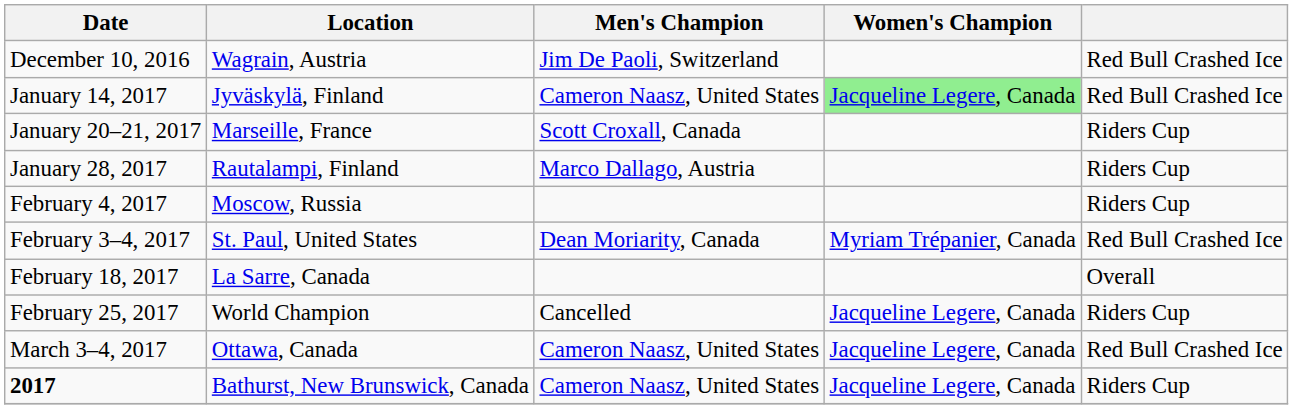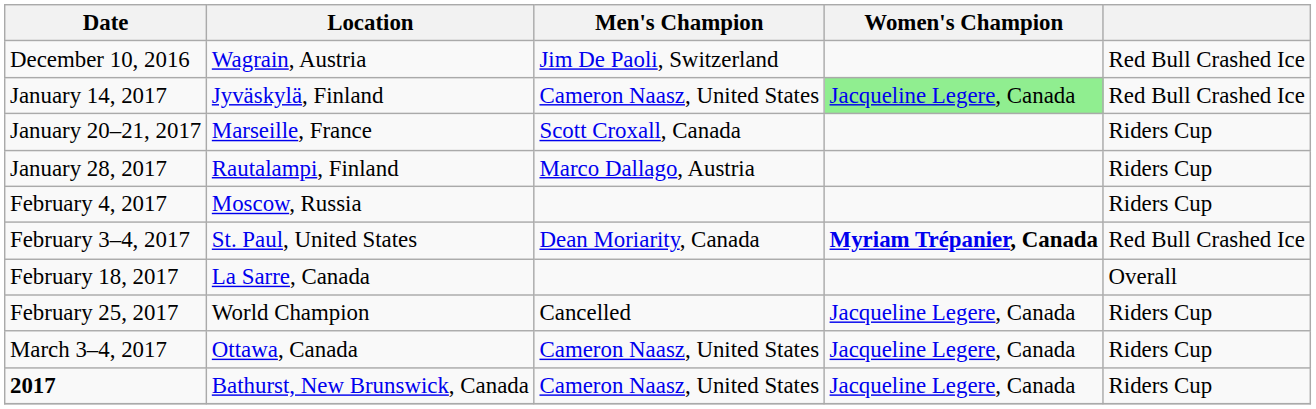 <table class="wikitable">
 <tr>
 <th>Date</th>
 <th>Location</th>
 <th>Men's Champion</th>
 <th>Women's Champion</th>
 <th></th>
 </tr>
 <tr>
 <td>December 10, 2016</td>
 <td><a href='#'>Wagrain</a>, Austria</td>
 <td><a href='#'>Jim De Paoli</a>, Switzerland</td>
 <td></td>
 <td>Red Bull Crashed Ice</td>
 </tr>
 <tr>
 <td>January 14, 2017</td>
 <td><a href='#'>Jyväskylä</a>, Finland</td>
 <td><a href='#'>Cameron Naasz</a>, United States</td>
 <td style="background: lightgreen;"><a href='#'>Jacqueline Legere</a>, Canada</td>
 <td>Red Bull Crashed Ice</td>
 </tr>
 <tr>
 <td>January 20–21, 2017</td>
 <td><a href='#'>Marseille</a>, France</td>
 <td><a href='#'>Scott Croxall</a>, Canada</td>
 <td></td>
 <td>Riders Cup</td>
 </tr>
 <tr>
 <td>January 28, 2017</td>
 <td><a href='#'>Rautalampi</a>, Finland</td>
 <td><a href='#'>Marco Dallago</a>, Austria</td>
 <td></td>
 <td>Riders Cup</td>
 </tr>
 <tr>
 <td>February 4, 2017</td>
 <td><a href='#'>Moscow</a>, Russia</td>
 <td></td>
 <td></td>
 <td>Riders Cup</td>
 </tr>
 <tr>
 <td>February 3–4, 2017</td>
 <td><a href='#'>St. Paul</a>, United States</td>
 <td><a href='#'>Dean Moriarity</a>, Canada</td>
-<td><a href='#'>Myriam Trépanier</a>, Canada</td>
+<td><strong><a href='#'>Myriam Trépanier</a>, Canada</strong></td>
 <td>Red Bull Crashed Ice</td>
 </tr>
 <tr>
 <td>February 18, 2017</td>
 <td><a href='#'>La Sarre</a>, Canada</td>
 <td></td>
 <td></td>
 <td>Overall</td>
 </tr>
 <tr>
 <td>February 25, 2017</td>
 <td>World Champion</td>
 <td>Cancelled</td>
 <td><a href='#'>Jacqueline Legere</a>, Canada</td>
 <td>Riders Cup</td>
 </tr>
 <tr>
 <td>March 3–4, 2017</td>
 <td><a href='#'>Ottawa</a>, Canada</td>
 <td><a href='#'>Cameron Naasz</a>, United States</td>
 <td><a href='#'>Jacqueline Legere</a>, Canada</td>
-<td>Red Bull Crashed Ice</td>
+<td>Riders Cup</td>
 </tr>
 <tr>
 <td><strong>2017</strong></td>
 <td><a href='#'>Bathurst, New Brunswick</a>, Canada</td>
 <td><a href='#'>Cameron Naasz</a>, United States</td>
 <td><a href='#'>Jacqueline Legere</a>, Canada</td>
 <td>Riders Cup</td>
 </tr>
 <tr>
 </tr>
 </table>
